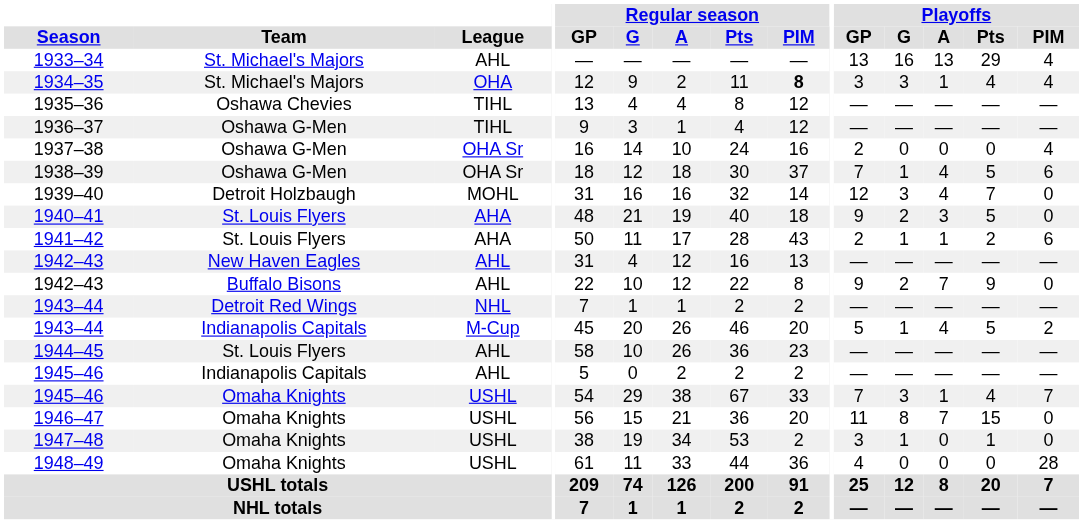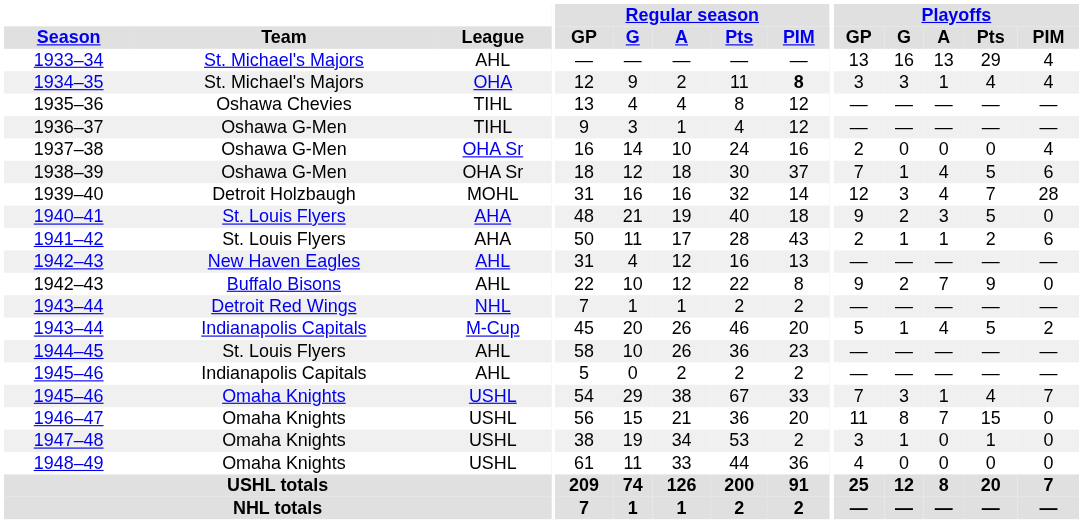 <table border="0" cellpadding="1" cellspacing="0" style="text-align:center; width:60em">
 <tr bgcolor="#e0e0e0">
 <th colspan="3" bgcolor="#ffffff"></th>
 <th rowspan="100" bgcolor="#ffffff"></th>
 <th colspan="5"><a href='#'>Regular season</a></th>
 <th rowspan="100" bgcolor="#ffffff"></th>
 <th colspan="5"><a href='#'>Playoffs</a></th>
 </tr>
 <tr bgcolor="#e0e0e0">
 <th><a href='#'>Season</a></th>
 <th>Team</th>
 <th>League</th>
 <th>GP</th>
 <th><a href='#'>G</a></th>
 <th><a href='#'>A</a></th>
 <th><a href='#'>Pts</a></th>
 <th><a href='#'>PIM</a></th>
 <th>GP</th>
 <th>G</th>
 <th>A</th>
 <th>Pts</th>
 <th>PIM</th>
 </tr>
 <tr>
 <td><a href='#'>1933–34</a></td>
 <td><a href='#'>St. Michael's Majors</a></td>
 <td>AHL</td>
 <td>—</td>
 <td>—</td>
 <td>—</td>
 <td>—</td>
 <td>—</td>
 <td>13</td>
 <td>16</td>
 <td>13</td>
 <td>29</td>
 <td>4</td>
 </tr>
 <tr bgcolor="#f0f0f0">
 <td><a href='#'>1934–35</a></td>
 <td>St. Michael's Majors</td>
 <td><a href='#'>OHA</a></td>
 <td>12</td>
 <td>9</td>
 <td>2</td>
 <td>11</td>
 <td><strong>8</strong></td>
 <td>3</td>
 <td>3</td>
 <td>1</td>
 <td>4</td>
 <td>4</td>
 </tr>
 <tr>
 <td>1935–36</td>
 <td>Oshawa Chevies</td>
 <td>TIHL</td>
 <td>13</td>
 <td>4</td>
 <td>4</td>
 <td>8</td>
 <td>12</td>
 <td>—</td>
 <td>—</td>
 <td>—</td>
 <td>—</td>
 <td>—</td>
 </tr>
 <tr bgcolor="#f0f0f0">
 <td>1936–37</td>
 <td>Oshawa G-Men</td>
 <td>TIHL</td>
 <td>9</td>
 <td>3</td>
 <td>1</td>
 <td>4</td>
 <td>12</td>
 <td>—</td>
 <td>—</td>
 <td>—</td>
 <td>—</td>
 <td>—</td>
 </tr>
 <tr>
 <td>1937–38</td>
 <td>Oshawa G-Men</td>
 <td><a href='#'>OHA Sr</a></td>
 <td>16</td>
 <td>14</td>
 <td>10</td>
 <td>24</td>
 <td>16</td>
 <td>2</td>
 <td>0</td>
 <td>0</td>
 <td>0</td>
 <td>4</td>
 </tr>
 <tr bgcolor="#f0f0f0">
 <td>1938–39</td>
 <td>Oshawa G-Men</td>
 <td>OHA Sr</td>
 <td>18</td>
 <td>12</td>
 <td>18</td>
 <td>30</td>
 <td>37</td>
 <td>7</td>
 <td>1</td>
 <td>4</td>
 <td>5</td>
 <td>6</td>
 </tr>
 <tr>
 <td>1939–40</td>
 <td>Detroit Holzbaugh</td>
 <td>MOHL</td>
 <td>31</td>
 <td>16</td>
 <td>16</td>
 <td>32</td>
 <td>14</td>
 <td>12</td>
 <td>3</td>
 <td>4</td>
 <td>7</td>
-<td>0</td>
+<td>28</td>
 </tr>
 <tr bgcolor="#f0f0f0">
 <td><a href='#'>1940–41</a></td>
 <td><a href='#'>St. Louis Flyers</a></td>
 <td><a href='#'>AHA</a></td>
 <td>48</td>
 <td>21</td>
 <td>19</td>
 <td>40</td>
 <td>18</td>
 <td>9</td>
 <td>2</td>
 <td>3</td>
 <td>5</td>
 <td>0</td>
 </tr>
 <tr>
 <td><a href='#'>1941–42</a></td>
 <td>St. Louis Flyers</td>
 <td>AHA</td>
 <td>50</td>
 <td>11</td>
 <td>17</td>
 <td>28</td>
 <td>43</td>
 <td>2</td>
 <td>1</td>
 <td>1</td>
 <td>2</td>
 <td>6</td>
 </tr>
 <tr bgcolor="#f0f0f0">
 <td><a href='#'>1942–43</a></td>
 <td><a href='#'>New Haven Eagles</a></td>
 <td><a href='#'>AHL</a></td>
 <td>31</td>
 <td>4</td>
 <td>12</td>
 <td>16</td>
 <td>13</td>
 <td>—</td>
 <td>—</td>
 <td>—</td>
 <td>—</td>
 <td>—</td>
 </tr>
 <tr>
 <td>1942–43</td>
 <td><a href='#'>Buffalo Bisons</a></td>
 <td>AHL</td>
 <td>22</td>
 <td>10</td>
 <td>12</td>
 <td>22</td>
 <td>8</td>
 <td>9</td>
 <td>2</td>
 <td>7</td>
 <td>9</td>
 <td>0</td>
 </tr>
 <tr bgcolor="#f0f0f0">
 <td><a href='#'>1943–44</a></td>
 <td><a href='#'>Detroit Red Wings</a></td>
 <td><a href='#'>NHL</a></td>
 <td>7</td>
 <td>1</td>
 <td>1</td>
 <td>2</td>
 <td>2</td>
 <td>—</td>
 <td>—</td>
 <td>—</td>
 <td>—</td>
 <td>—</td>
 </tr>
 <tr>
 <td><a href='#'>1943–44</a></td>
 <td><a href='#'>Indianapolis Capitals</a></td>
 <td><a href='#'>M-Cup</a></td>
 <td>45</td>
 <td>20</td>
 <td>26</td>
 <td>46</td>
 <td>20</td>
 <td>5</td>
 <td>1</td>
 <td>4</td>
 <td>5</td>
 <td>2</td>
 </tr>
 <tr bgcolor="#f0f0f0">
 <td><a href='#'>1944–45</a></td>
 <td>St. Louis Flyers</td>
 <td>AHL</td>
 <td>58</td>
 <td>10</td>
 <td>26</td>
 <td>36</td>
 <td>23</td>
 <td>—</td>
 <td>—</td>
 <td>—</td>
 <td>—</td>
 <td>—</td>
 </tr>
 <tr>
 <td><a href='#'>1945–46</a></td>
 <td>Indianapolis Capitals</td>
 <td>AHL</td>
 <td>5</td>
 <td>0</td>
 <td>2</td>
 <td>2</td>
 <td>2</td>
 <td>—</td>
 <td>—</td>
 <td>—</td>
 <td>—</td>
 <td>—</td>
 </tr>
 <tr bgcolor="#f0f0f0">
 <td><a href='#'>1945–46</a></td>
 <td><a href='#'>Omaha Knights</a></td>
 <td><a href='#'>USHL</a></td>
 <td>54</td>
 <td>29</td>
 <td>38</td>
 <td>67</td>
 <td>33</td>
 <td>7</td>
 <td>3</td>
 <td>1</td>
 <td>4</td>
 <td>7</td>
 </tr>
 <tr>
 <td><a href='#'>1946–47</a></td>
 <td>Omaha Knights</td>
 <td>USHL</td>
 <td>56</td>
 <td>15</td>
 <td>21</td>
 <td>36</td>
 <td>20</td>
 <td>11</td>
 <td>8</td>
 <td>7</td>
 <td>15</td>
 <td>0</td>
 </tr>
 <tr bgcolor="#f0f0f0">
 <td><a href='#'>1947–48</a></td>
 <td>Omaha Knights</td>
 <td>USHL</td>
 <td>38</td>
 <td>19</td>
 <td>34</td>
 <td>53</td>
 <td>2</td>
 <td>3</td>
 <td>1</td>
 <td>0</td>
 <td>1</td>
 <td>0</td>
 </tr>
 <tr>
 <td><a href='#'>1948–49</a></td>
 <td>Omaha Knights</td>
 <td>USHL</td>
 <td>61</td>
 <td>11</td>
 <td>33</td>
 <td>44</td>
 <td>36</td>
 <td>4</td>
 <td>0</td>
 <td>0</td>
 <td>0</td>
-<td>28</td>
+<td>0</td>
 </tr>
 <tr bgcolor="#e0e0e0">
 <th colspan="3">USHL totals</th>
 <th>209</th>
 <th>74</th>
 <th>126</th>
 <th>200</th>
 <th>91</th>
 <th>25</th>
 <th>12</th>
 <th>8</th>
 <th>20</th>
 <th>7</th>
 </tr>
 <tr bgcolor="#e0e0e0">
 <th colspan="3">NHL totals</th>
 <th>7</th>
 <th>1</th>
 <th>1</th>
 <th>2</th>
 <th>2</th>
 <th>—</th>
 <th>—</th>
 <th>—</th>
 <th>—</th>
 <th>—</th>
 </tr>
 </table>
